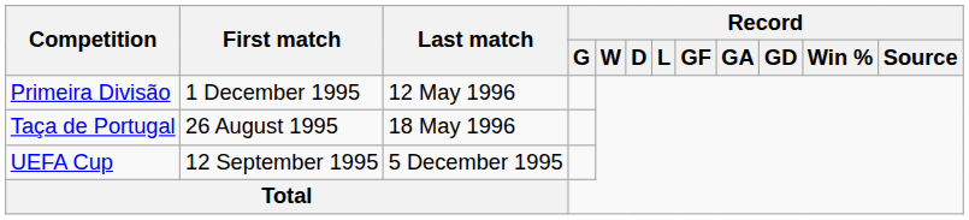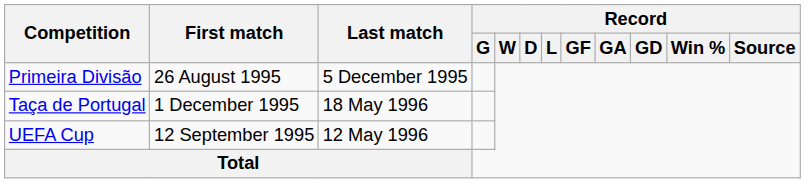 <table class="wikitable" style="text-align: center">
 <tr>
 <th rowspan="2">Competition</th>
 <th rowspan="2">First match</th>
 <th rowspan="2">Last match</th>
 <th colspan="9">Record</th>
 </tr>
 <tr>
 <th>G</th>
 <th>W</th>
 <th>D</th>
 <th>L</th>
 <th>GF</th>
 <th>GA</th>
 <th>GD</th>
 <th>Win %</th>
 <th>Source</th>
 </tr>
 <tr>
 <td align=left><a href='#'>Primeira Divisão</a></td>
-<td align=left>1 December 1995</td>
-<td align=left>12 May 1996<br></td>
+<td align=left>26 August 1995</td>
+<td align=left>5 December 1995<br></td>
 <td align=left></td>
 </tr>
 <tr>
 <td align=left><a href='#'>Taça de Portugal</a></td>
-<td align=left>26 August 1995</td>
+<td align=left>1 December 1995</td>
 <td align=left>18 May 1996<br></td>
 <td align=left></td>
 </tr>
 <tr>
 <td align=left><a href='#'>UEFA Cup</a></td>
 <td align=left>12 September 1995</td>
-<td align=left>5 December 1995<br></td>
+<td align=left>12 May 1996<br></td>
 <td align=left></td>
 </tr>
 <tr>
 <th colspan="3">Total<br></th>
 </tr>
 </table>
